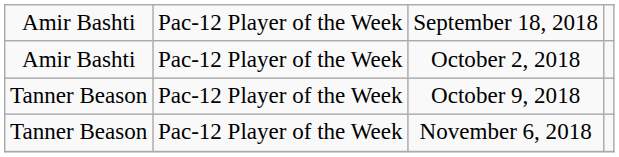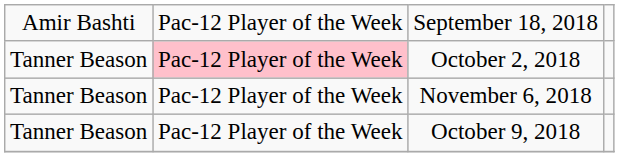 <table class="wikitable sortable" style="text-align: center">
 <tr>
 <td>Amir Bashti</td>
 <td>Pac-12 Player of the Week</td>
 <td>September 18, 2018</td>
 <td></td>
 </tr>
 <tr>
-<td>Amir Bashti</td>
+<td>Tanner Beason</td>
+<td style="background: pink;">Pac-12 Player of the Week</td>
+<td>October 2, 2018</td>
+<td></td>
+</tr>
+<tr>
+<td>Tanner Beason</td>
 <td>Pac-12 Player of the Week</td>
-<td>October 2, 2018</td>
+<td>November 6, 2018</td>
 <td></td>
 </tr>
 <tr>
 <td>Tanner Beason</td>
 <td>Pac-12 Player of the Week</td>
 <td>October 9, 2018</td>
 <td></td>
 </tr>
 <tr>
-<td>Tanner Beason</td>
-<td>Pac-12 Player of the Week</td>
-<td>November 6, 2018</td>
-<td></td>
-</tr>
-<tr>
 </tr>
 </table>
